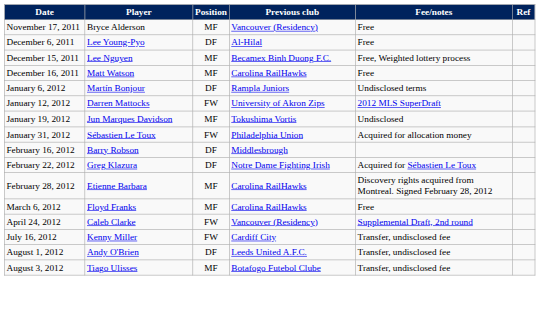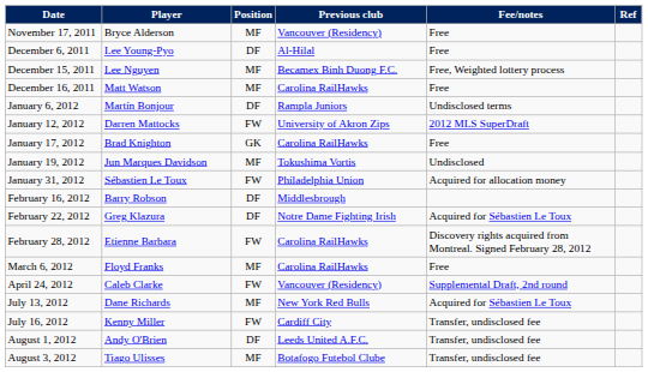 <table class="wikitable" style="text-align:left; font-size:95%;">
 <tr>
 <th style="background:#00235d; color:#fff; width:125px;">Date</th>
 <th style="background:#00235d; color:#fff; width:170px;">Player</th>
 <th style="background:#00235d; color:#fff; width:50px;">Position</th>
 <th style="background:#00235d; color:#fff; width:200px;">Previous club</th>
 <th style="background:#00235d; color:#fff; width:250px;">Fee/notes</th>
 <th style="background:#00235d; color:#fff; width:30px;">Ref</th>
 </tr>
 <tr>
 <td>November 17, 2011</td>
 <td> Bryce Alderson</td>
 <td style="text-align:center;">MF</td>
 <td> <a href='#'>Vancouver (Residency)</a></td>
 <td>Free</td>
 <td style="text-align:center;"></td>
 </tr>
 <tr>
 <td>December 6, 2011</td>
 <td> <a href='#'>Lee Young-Pyo</a></td>
 <td style="text-align:center;">DF</td>
 <td> <a href='#'>Al-Hilal</a></td>
 <td>Free</td>
 <td style="text-align:center;"></td>
 </tr>
 <tr>
 <td>December 15, 2011</td>
 <td> <a href='#'>Lee Nguyen</a></td>
 <td style="text-align:center;">MF</td>
 <td> <a href='#'>Becamex Binh Duong F.C.</a></td>
 <td>Free, Weighted lottery process</td>
 <td style="text-align:center;"></td>
 </tr>
 <tr>
 <td>December 16, 2011</td>
 <td> <a href='#'>Matt Watson</a></td>
 <td style="text-align:center;">MF</td>
 <td> <a href='#'>Carolina RailHawks</a></td>
 <td>Free</td>
 <td style="text-align:center;"></td>
 </tr>
 <tr>
 <td>January 6, 2012</td>
 <td> <a href='#'>Martín Bonjour</a></td>
 <td style="text-align:center;">DF</td>
 <td> <a href='#'>Rampla Juniors</a></td>
 <td>Undisclosed terms</td>
 <td style="text-align:center;"></td>
 </tr>
 <tr>
 <td>January 12, 2012</td>
 <td> <a href='#'>Darren Mattocks</a></td>
 <td style="text-align:center;">FW</td>
 <td> <a href='#'>University of Akron Zips</a></td>
 <td><a href='#'>2012 MLS SuperDraft</a></td>
 <td style="text-align:center;"></td>
 </tr>
 <tr>
+<td>January 17, 2012</td>
+<td> <a href='#'>Brad Knighton</a></td>
+<td style="text-align:center;">GK</td>
+<td> <a href='#'>Carolina RailHawks</a></td>
+<td>Free</td>
+<td style="text-align:center;"></td>
+</tr>
+<tr>
 <td>January 19, 2012</td>
 <td> <a href='#'>Jun Marques Davidson</a></td>
 <td style="text-align:center;">MF</td>
 <td> <a href='#'>Tokushima Vortis</a></td>
 <td>Undisclosed</td>
 <td style="text-align:center;"></td>
 </tr>
 <tr>
 <td>January 31, 2012</td>
 <td> <a href='#'>Sébastien Le Toux</a></td>
 <td style="text-align:center;">FW</td>
 <td> <a href='#'>Philadelphia Union</a></td>
 <td>Acquired for allocation money</td>
 <td style="text-align:center;"></td>
 </tr>
 <tr>
 <td>February 16, 2012</td>
 <td> <a href='#'>Barry Robson</a></td>
 <td style="text-align:center;">DF</td>
 <td> <a href='#'>Middlesbrough</a></td>
 <td></td>
 <td style="text-align:center;"></td>
 </tr>
 <tr>
 <td>February 22, 2012</td>
 <td> <a href='#'>Greg Klazura</a></td>
 <td style="text-align:center;">DF</td>
 <td> <a href='#'>Notre Dame Fighting Irish</a></td>
 <td>Acquired for <a href='#'>Sébastien Le Toux</a></td>
 <td style="text-align:center;"></td>
 </tr>
 <tr>
 <td>February 28, 2012</td>
 <td> <a href='#'>Etienne Barbara</a></td>
-<td style="text-align:center;">MF</td>
+<td style="text-align:center;">FW</td>
 <td> <a href='#'>Carolina RailHawks</a></td>
 <td>Discovery rights acquired from Montreal. Signed February 28, 2012</td>
 <td style="text-align:center;"></td>
 </tr>
 <tr>
 <td>March 6, 2012</td>
 <td> <a href='#'>Floyd Franks</a></td>
 <td style="text-align:center;">MF</td>
 <td> <a href='#'>Carolina RailHawks</a></td>
 <td>Free</td>
 <td style="text-align:center;"></td>
 </tr>
 <tr>
 <td>April 24, 2012</td>
 <td> <a href='#'>Caleb Clarke</a></td>
 <td style="text-align:center;">FW</td>
 <td> <a href='#'>Vancouver (Residency)</a></td>
 <td><a href='#'>Supplemental Draft, 2nd round</a></td>
+<td style="text-align:center;"></td>
+</tr>
+<tr>
+<td>July 13, 2012</td>
+<td> <a href='#'>Dane Richards</a></td>
+<td style="text-align:center;">MF</td>
+<td> <a href='#'>New York Red Bulls</a></td>
+<td>Acquired for <a href='#'>Sébastien Le Toux</a></td>
 <td style="text-align:center;"></td>
 </tr>
 <tr>
 <td>July 16, 2012</td>
 <td> <a href='#'>Kenny Miller</a></td>
 <td style="text-align:center;">FW</td>
 <td> <a href='#'>Cardiff City</a></td>
 <td>Transfer, undisclosed fee</td>
 <td style="text-align:center;"></td>
 </tr>
 <tr>
 <td>August 1, 2012</td>
 <td> <a href='#'>Andy O'Brien</a></td>
 <td style="text-align:center;">DF</td>
 <td> <a href='#'>Leeds United A.F.C.</a></td>
 <td>Transfer, undisclosed fee</td>
 <td style="text-align:center;"></td>
 </tr>
 <tr>
 <td>August 3, 2012</td>
 <td> <a href='#'>Tiago Ulisses</a></td>
 <td style="text-align:center;">MF</td>
 <td> <a href='#'>Botafogo Futebol Clube</a></td>
 <td>Transfer, undisclosed fee</td>
 <td style="text-align:center;"></td>
 </tr>
 </table>
